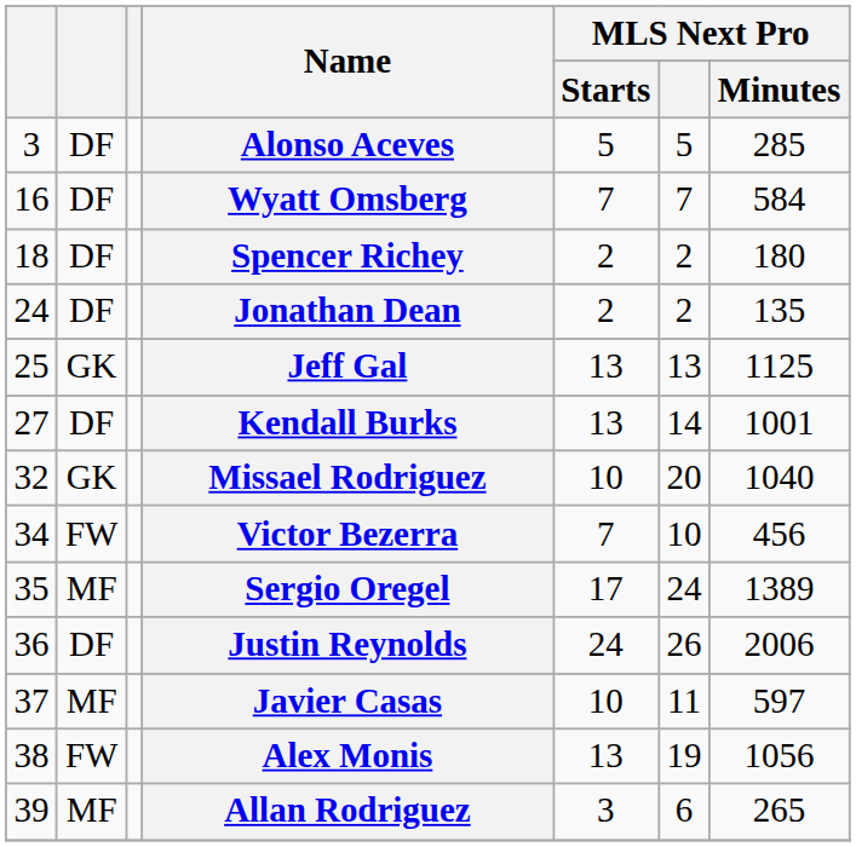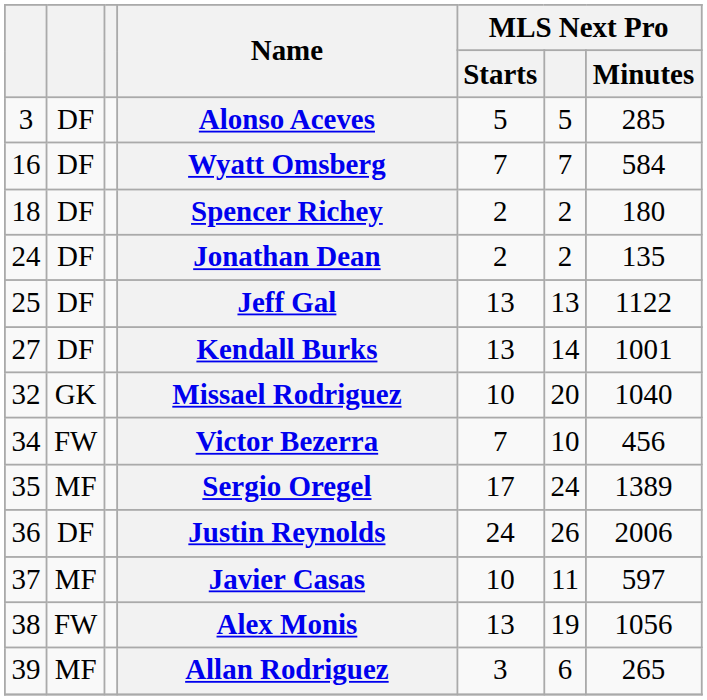 <table class="wikitable sortable" style="text-align:center">
 <tr>
 <th rowspan="2"></th>
 <th rowspan="2"></th>
 <th rowspan="2"></th>
 <th rowspan="2" style="width:180px;">Name</th>
 <th colspan="4" style="width:87px;">MLS Next Pro</th>
 </tr>
 <tr>
 <th>Starts</th>
 <th></th>
 <th>Minutes</th>
 </tr>
 <tr>
 <td>3</td>
 <td>DF</td>
 <td></td>
 <th><a href='#'>Alonso Aceves</a><br></th>
 <td>5</td>
 <td>5</td>
 <td>285</td>
 </tr>
 <tr>
 <td>16</td>
 <td>DF</td>
 <td></td>
 <th><a href='#'>Wyatt Omsberg</a><br></th>
 <td>7</td>
 <td>7</td>
 <td>584</td>
 </tr>
 <tr>
 <td>18</td>
 <td>DF</td>
 <td></td>
 <th><a href='#'>Spencer Richey</a><br></th>
 <td>2</td>
 <td>2</td>
 <td>180</td>
 </tr>
 <tr>
 <td>24</td>
 <td>DF</td>
 <td></td>
 <th><a href='#'>Jonathan Dean</a><br></th>
 <td>2</td>
 <td>2</td>
 <td>135</td>
 </tr>
 <tr>
 <td>25</td>
-<td>GK</td>
+<td>DF</td>
 <td></td>
 <th><a href='#'>Jeff Gal</a><br></th>
 <td>13</td>
 <td>13</td>
-<td>1125</td>
+<td>1122</td>
 </tr>
 <tr>
 <td>27</td>
 <td>DF</td>
 <td></td>
 <th><a href='#'>Kendall Burks</a><br></th>
 <td>13</td>
 <td>14</td>
 <td>1001</td>
 </tr>
 <tr>
 <td>32</td>
 <td>GK</td>
 <td></td>
 <th><a href='#'>Missael Rodriguez</a><br></th>
 <td>10</td>
 <td>20</td>
 <td>1040</td>
 </tr>
 <tr>
 <td>34</td>
 <td>FW</td>
 <td></td>
 <th><a href='#'>Victor Bezerra</a><br></th>
 <td>7</td>
 <td>10</td>
 <td>456</td>
 </tr>
 <tr>
 <td>35</td>
 <td>MF</td>
 <td></td>
 <th><a href='#'>Sergio Oregel</a><br></th>
 <td>17</td>
 <td>24</td>
 <td>1389</td>
 </tr>
 <tr>
 <td>36</td>
 <td>DF</td>
 <td></td>
 <th><a href='#'>Justin Reynolds</a><br></th>
 <td>24</td>
 <td>26</td>
 <td>2006</td>
 </tr>
 <tr>
 <td>37</td>
 <td>MF</td>
 <td></td>
 <th><a href='#'>Javier Casas</a><br></th>
 <td>10</td>
 <td>11</td>
 <td>597</td>
 </tr>
 <tr>
 <td>38</td>
 <td>FW</td>
 <td></td>
 <th><a href='#'>Alex Monis</a><br></th>
 <td>13</td>
 <td>19</td>
 <td>1056</td>
 </tr>
 <tr>
 <td>39</td>
 <td>MF</td>
 <td></td>
 <th><a href='#'>Allan Rodriguez</a><br></th>
 <td>3</td>
 <td>6</td>
 <td>265</td>
 </tr>
 <tr>
 </tr>
 </table>
